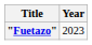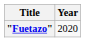 <table class="wikitable plainrowheaders" style="text-align:center">
 <tr>
 <th scope="col">Title</th>
 <th scope="col">Year</th>
 </tr>
 <tr>
 <th scope="row">"<a href='#'>Fuetazo</a>"<br></th>
-<td>2023</td>
+<td>2020</td>
 </tr>
 </table>
